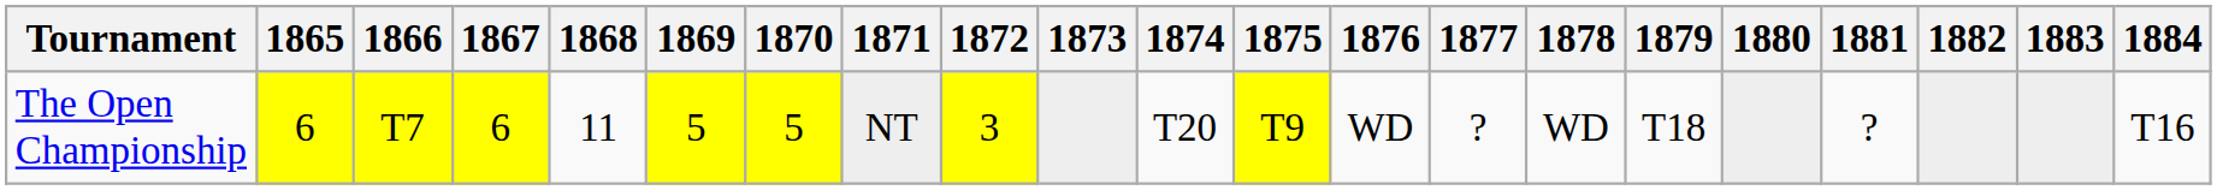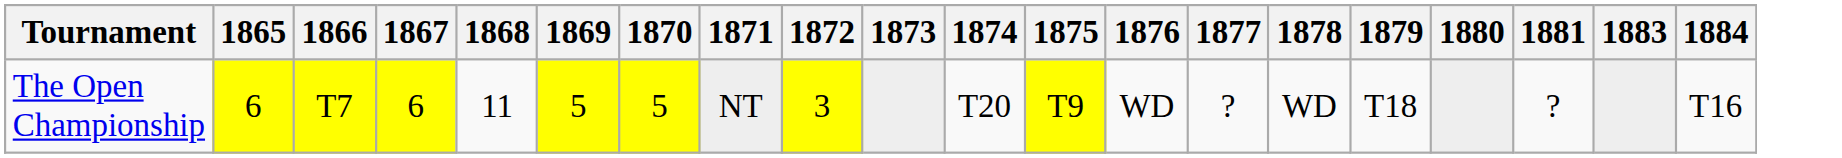 <table class="wikitable" style="font-size:95%;text-align:center;">
 <tr>
 <th>Tournament</th>
 <th>1865</th>
 <th>1866</th>
 <th>1867</th>
 <th>1868</th>
 <th>1869</th>
 <th>1870</th>
 <th>1871</th>
 <th>1872</th>
 <th>1873</th>
 <th>1874</th>
 <th>1875</th>
 <th>1876</th>
 <th>1877</th>
 <th>1878</th>
 <th>1879</th>
 <th>1880</th>
 <th>1881</th>
-<th>1882</th>
 <th>1883</th>
 <th>1884</th>
 </tr>
 <tr>
 <td align=left><a href='#'>The Open Championship</a></td>
 <td style="background:yellow;">6</td>
 <td style="background:yellow;">T7</td>
 <td style="background:yellow;">6</td>
 <td>11</td>
 <td style="background:yellow;">5</td>
 <td style="background:yellow;">5</td>
 <td style="background:#eeeeee;">NT</td>
 <td style="background:yellow;">3</td>
 <td style="background:#eeeeee;"></td>
 <td>T20</td>
 <td style="background:yellow;">T9</td>
 <td>WD</td>
 <td>?</td>
 <td>WD</td>
 <td>T18</td>
 <td style="background:#eeeeee;"></td>
 <td>?</td>
 <td style="background:#eeeeee;"></td>
-<td style="background:#eeeeee;"></td>
 <td>T16</td>
 </tr>
 </table>
